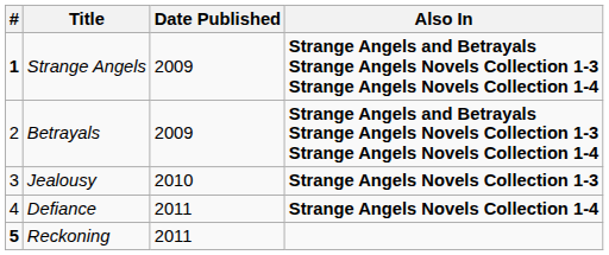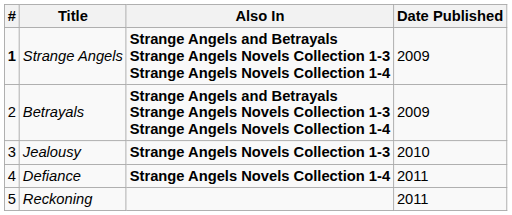 <table class="wikitable">
 <tr>
 <th>#</th>
 <th>Title</th>
+<th>Also In</th>
 <th>Date Published</th>
-<th>Also In</th>
 </tr>
 <tr>
 <td><strong>1</strong></td>
 <td><em>Strange Angels</em></td>
+<td><strong>Strange Angels and Betrayals</strong><br><strong>Strange Angels Novels Collection 1-3</strong><br><strong>Strange Angels Novels Collection 1-4</strong></td>
 <td>2009</td>
-<td><strong>Strange Angels and Betrayals</strong><br><strong>Strange Angels Novels Collection 1-3</strong><br><strong>Strange Angels Novels Collection 1-4</strong></td>
 </tr>
 <tr>
 <td>2</td>
 <td><em>Betrayals</em></td>
+<td><strong>Strange Angels and Betrayals</strong><br><strong>Strange Angels Novels Collection 1-3</strong><br><strong>Strange Angels Novels Collection 1-4</strong></td>
 <td>2009</td>
-<td><strong>Strange Angels and Betrayals</strong><br><strong>Strange Angels Novels Collection 1-3</strong><br><strong>Strange Angels Novels Collection 1-4</strong></td>
 </tr>
 <tr>
 <td>3</td>
 <td><em>Jealousy</em></td>
+<td><strong>Strange Angels Novels Collection 1-3</strong></td>
 <td>2010</td>
-<td><strong>Strange Angels Novels Collection 1-3</strong></td>
 </tr>
 <tr>
 <td>4</td>
 <td><em>Defiance</em></td>
+<td><strong>Strange Angels Novels Collection 1-4</strong></td>
 <td>2011</td>
-<td><strong>Strange Angels Novels Collection 1-4</strong></td>
 </tr>
 <tr>
-<td><strong>5</strong></td>
+<td>5</td>
 <td><em>Reckoning</em></td>
+<td></td>
 <td>2011</td>
-<td></td>
 </tr>
 </table>
